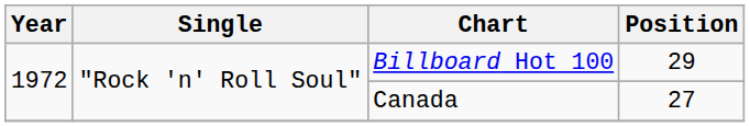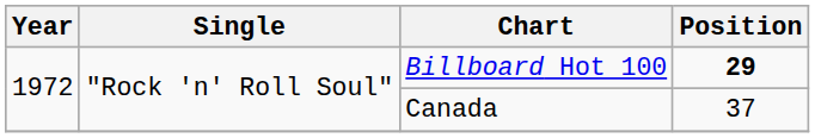 <table class="wikitable">
 <tr>
 <th>Year</th>
 <th>Single</th>
 <th>Chart</th>
 <th>Position</th>
 </tr>
 <tr>
 <td rowspan="2">1972</td>
 <td rowspan="2">"Rock 'n' Roll Soul"</td>
 <td><a href='#'><em>Billboard</em> Hot 100</a></td>
-<td align="center">29</td>
+<td align="center"><strong>29</strong></td>
 </tr>
 <tr>
 <td>Canada</td>
-<td align="center">27</td>
+<td align="center">37</td>
 </tr>
 <tr>
 </tr>
 </table>
